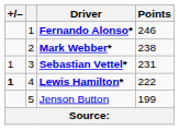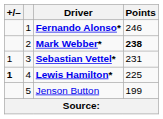 <table class="wikitable" style="font-size: 85%;">
 <tr>
 <th scope="col">+/–</th>
 <th scope="col"></th>
 <th scope="col">Driver</th>
 <th scope="col">Points</th>
 </tr>
 <tr>
 <td align="left"></td>
 <td align="center">1</td>
 <td> <strong><a href='#'>Fernando Alonso</a>*</strong></td>
 <td>246</td>
 </tr>
 <tr>
 <td align="left"></td>
 <td align="center">2</td>
 <td> <strong><a href='#'>Mark Webber</a>*</strong></td>
-<td>238</td>
+<td><strong>238</strong></td>
 </tr>
 <tr>
 <td align="left"> 1</td>
 <td align="center">3</td>
 <td> <strong><a href='#'>Sebastian Vettel</a>*</strong></td>
 <td>231</td>
 </tr>
 <tr>
 <td align="left"><strong> 1</strong></td>
 <td align="center">4</td>
 <td> <strong><a href='#'>Lewis Hamilton</a>*</strong></td>
-<td>222</td>
+<td>225</td>
 </tr>
 <tr>
 <td align="left"></td>
 <td align="center">5</td>
 <td> <a href='#'>Jenson Button</a></td>
 <td>199</td>
 </tr>
 <tr>
 <th colspan=4>Source:</th>
 </tr>
 </table>
